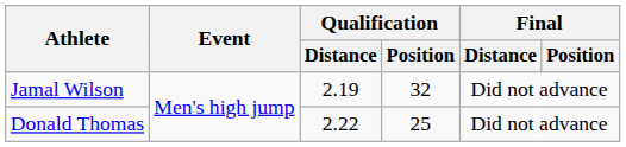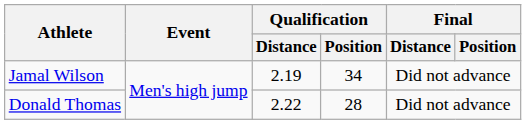 <table class=wikitable style="font-size:90%">
 <tr>
 <th rowspan="2">Athlete</th>
 <th rowspan="2">Event</th>
 <th colspan="2">Qualification</th>
 <th colspan="2">Final</th>
 </tr>
 <tr style="font-size:95%">
 <th>Distance</th>
 <th>Position</th>
 <th>Distance</th>
 <th>Position</th>
 </tr>
 <tr align=center>
 <td align=left><a href='#'>Jamal Wilson</a></td>
 <td align=left rowspan=2><a href='#'>Men's high jump</a></td>
 <td>2.19</td>
-<td>32</td>
+<td>34</td>
 <td colspan="2">Did not advance</td>
 </tr>
 <tr align=center>
 <td align=left><a href='#'>Donald Thomas</a></td>
 <td>2.22</td>
-<td>25</td>
+<td>28</td>
 <td colspan="2">Did not advance</td>
 </tr>
 </table>
